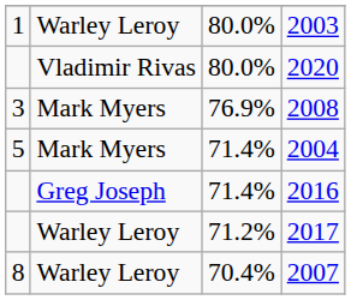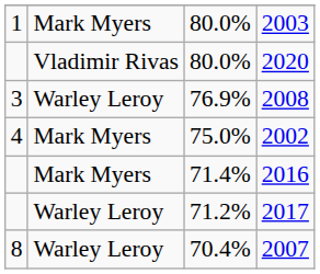 <table class="wikitable">
 <tr>
 </tr>
 <tr>
 <td>1</td>
-<td>Warley Leroy</td>
+<td>Mark Myers</td>
 <td><abbr>80.0%</abbr></td>
 <td><a href='#'>2003</a></td>
 </tr>
 <tr>
 <td></td>
 <td>Vladimir Rivas</td>
 <td><abbr>80.0%</abbr></td>
 <td><a href='#'>2020</a></td>
 </tr>
 <tr>
 <td>3</td>
-<td>Mark Myers</td>
+<td>Warley Leroy</td>
 <td><abbr>76.9%</abbr></td>
 <td><a href='#'>2008</a></td>
 </tr>
 <tr>
-<td>5</td>
+<td>4</td>
 <td>Mark Myers</td>
-<td><abbr>71.4%</abbr></td>
-<td><a href='#'>2004</a></td>
+<td><abbr>75.0%</abbr></td>
+<td><a href='#'>2002</a></td>
 </tr>
 <tr>
 <td></td>
-<td><a href='#'>Greg Joseph</a></td>
+<td>Mark Myers</td>
 <td><abbr>71.4%</abbr></td>
 <td><a href='#'>2016</a></td>
 </tr>
 <tr>
 <td></td>
 <td>Warley Leroy</td>
 <td><abbr>71.2%</abbr></td>
 <td><a href='#'>2017</a></td>
 </tr>
 <tr>
 <td>8</td>
 <td>Warley Leroy</td>
 <td><abbr>70.4%</abbr></td>
 <td><a href='#'>2007</a></td>
 </tr>
 </table>
